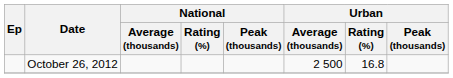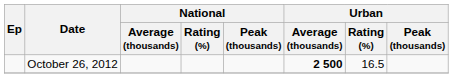 <table class="wikitable" style="text-align: right">
 <tr>
 <th rowspan="2">Ep</th>
 <th rowspan="2">Date</th>
 <th colspan="3">National</th>
 <th colspan="3">Urban</th>
 </tr>
 <tr>
 <th>Average<br><small>(thousands)</small></th>
 <th>Rating<br><small>(%)</small></th>
 <th>Peak<br><small>(thousands)</small></th>
 <th>Average<br><small>(thousands)</small></th>
 <th>Rating<br><small>(%)</small></th>
 <th>Peak<br><small>(thousands)</small></th>
 </tr>
 <tr>
 <td></td>
 <td>October 26, 2012</td>
 <td></td>
 <td></td>
 <td></td>
-<td>2 500</td>
-<td>16.8</td>
+<td><strong>2 500</strong></td>
+<td>16.5</td>
 <td></td>
 </tr>
 <tr>
 </tr>
 </table>
